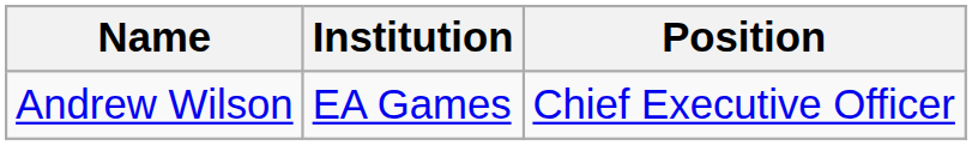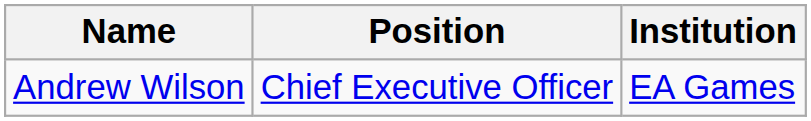 <table class="wikitable">
 <tr>
 <th>Name</th>
+<th>Position</th>
 <th>Institution</th>
-<th>Position</th>
 </tr>
 <tr>
 <td><a href='#'>Andrew Wilson</a></td>
+<td><a href='#'>Chief Executive Officer</a></td>
 <td><a href='#'>EA Games</a></td>
-<td><a href='#'>Chief Executive Officer</a></td>
 </tr>
 </table>
